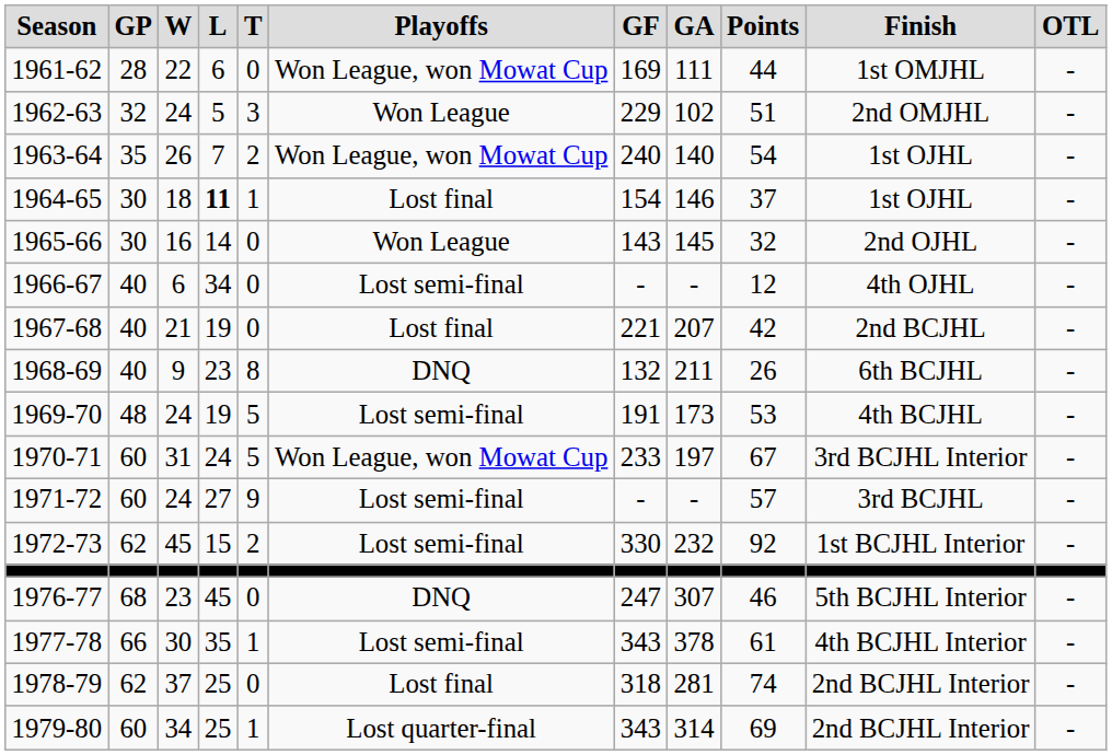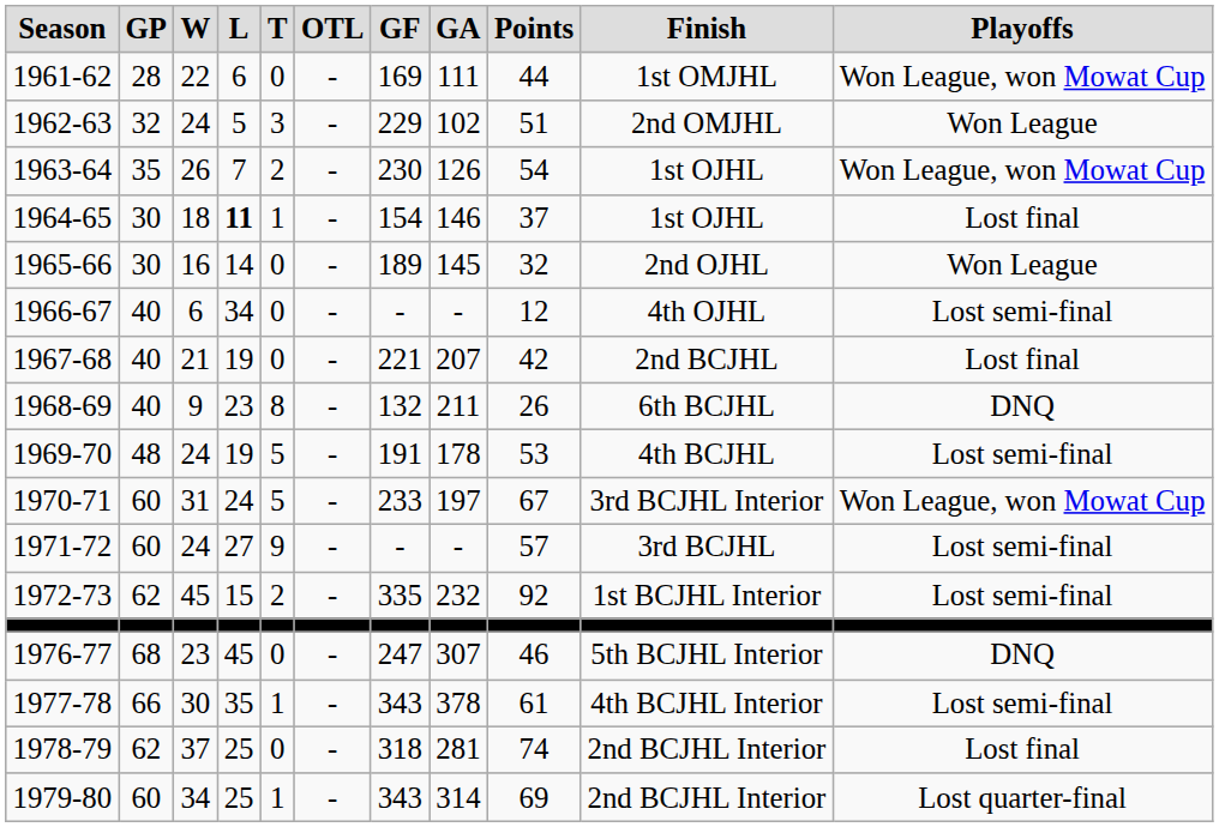 <table class="wikitable">
 <tr align="center"  bgcolor="#dddddd">
 <td><strong>Season</strong></td>
 <td><strong>GP </strong></td>
 <td><strong> W </strong></td>
 <td><strong> L </strong></td>
 <td><strong> T </strong></td>
-<td><strong>Playoffs</strong></td>
+<td><strong>OTL</strong></td>
 <td><strong>GF </strong></td>
 <td><strong>GA </strong></td>
 <td><strong>Points</strong></td>
 <td><strong>Finish</strong></td>
-<td><strong>OTL</strong></td>
+<td><strong>Playoffs</strong></td>
 </tr>
 <tr align="center">
 <td>1961-62</td>
 <td>28</td>
 <td>22</td>
 <td>6</td>
 <td>0</td>
-<td>Won League, won <a href='#'>Mowat Cup</a></td>
+<td>-</td>
 <td>169</td>
 <td>111</td>
 <td>44</td>
 <td>1st OMJHL</td>
-<td>-</td>
+<td>Won League, won <a href='#'>Mowat Cup</a></td>
 </tr>
 <tr align="center">
 <td>1962-63</td>
 <td>32</td>
 <td>24</td>
 <td>5</td>
 <td>3</td>
-<td>Won League</td>
+<td>-</td>
 <td>229</td>
 <td>102</td>
 <td>51</td>
 <td>2nd OMJHL</td>
-<td>-</td>
+<td>Won League</td>
 </tr>
 <tr align="center">
 <td>1963-64</td>
 <td>35</td>
 <td>26</td>
 <td>7</td>
 <td>2</td>
-<td>Won League, won <a href='#'>Mowat Cup</a></td>
-<td>240</td>
-<td>140</td>
+<td>-</td>
+<td>230</td>
+<td>126</td>
 <td>54</td>
 <td>1st OJHL</td>
-<td>-</td>
+<td>Won League, won <a href='#'>Mowat Cup</a></td>
 </tr>
 <tr align="center">
 <td>1964-65</td>
 <td>30</td>
 <td>18</td>
 <td><strong>11</strong></td>
 <td>1</td>
-<td>Lost final</td>
+<td>-</td>
 <td>154</td>
 <td>146</td>
 <td>37</td>
 <td>1st OJHL</td>
-<td>-</td>
+<td>Lost final</td>
 </tr>
 <tr align="center">
 <td>1965-66</td>
 <td>30</td>
 <td>16</td>
 <td>14</td>
 <td>0</td>
-<td>Won League</td>
-<td>143</td>
+<td>-</td>
+<td>189</td>
 <td>145</td>
 <td>32</td>
 <td>2nd OJHL</td>
-<td>-</td>
+<td>Won League</td>
 </tr>
 <tr align="center">
 <td>1966-67</td>
 <td>40</td>
 <td>6</td>
 <td>34</td>
 <td>0</td>
-<td>Lost semi-final</td>
+<td>-</td>
 <td>-</td>
 <td>-</td>
 <td>12</td>
 <td>4th OJHL</td>
-<td>-</td>
+<td>Lost semi-final</td>
 </tr>
 <tr align="center">
 <td>1967-68</td>
 <td>40</td>
 <td>21</td>
 <td>19</td>
 <td>0</td>
-<td>Lost final</td>
+<td>-</td>
 <td>221</td>
 <td>207</td>
 <td>42</td>
 <td>2nd BCJHL</td>
-<td>-</td>
+<td>Lost final</td>
 </tr>
 <tr align="center">
 <td>1968-69</td>
 <td>40</td>
 <td>9</td>
 <td>23</td>
 <td>8</td>
-<td>DNQ</td>
+<td>-</td>
 <td>132</td>
 <td>211</td>
 <td>26</td>
 <td>6th BCJHL</td>
-<td>-</td>
+<td>DNQ</td>
 </tr>
 <tr align="center">
 <td>1969-70</td>
 <td>48</td>
 <td>24</td>
 <td>19</td>
 <td>5</td>
-<td>Lost semi-final</td>
+<td>-</td>
 <td>191</td>
-<td>173</td>
+<td>178</td>
 <td>53</td>
 <td>4th BCJHL</td>
-<td>-</td>
+<td>Lost semi-final</td>
 </tr>
 <tr align="center">
 <td>1970-71</td>
 <td>60</td>
 <td>31</td>
 <td>24</td>
 <td>5</td>
-<td>Won League, won <a href='#'>Mowat Cup</a></td>
+<td>-</td>
 <td>233</td>
 <td>197</td>
 <td>67</td>
 <td>3rd BCJHL Interior</td>
-<td>-</td>
+<td>Won League, won <a href='#'>Mowat Cup</a></td>
 </tr>
 <tr align="center">
 <td>1971-72</td>
 <td>60</td>
 <td>24</td>
 <td>27</td>
 <td>9</td>
-<td>Lost semi-final</td>
+<td>-</td>
 <td>-</td>
 <td>-</td>
 <td>57</td>
 <td>3rd BCJHL</td>
-<td>-</td>
+<td>Lost semi-final</td>
 </tr>
 <tr align="center">
 <td>1972-73</td>
 <td>62</td>
 <td>45</td>
 <td>15</td>
 <td>2</td>
-<td>Lost semi-final</td>
-<td>330</td>
+<td>-</td>
+<td>335</td>
 <td>232</td>
 <td>92</td>
 <td>1st BCJHL Interior</td>
-<td>-</td>
+<td>Lost semi-final</td>
 </tr>
 <tr align="center"  bgcolor="#000000">
 <td></td>
 <td></td>
 <td></td>
 <td></td>
 <td></td>
 <td></td>
 <td></td>
 <td></td>
 <td></td>
 <td></td>
 <td></td>
 </tr>
 <tr align="center">
 <td>1976-77</td>
 <td>68</td>
 <td>23</td>
 <td>45</td>
 <td>0</td>
-<td>DNQ</td>
+<td>-</td>
 <td>247</td>
 <td>307</td>
 <td>46</td>
 <td>5th BCJHL Interior</td>
-<td>-</td>
+<td>DNQ</td>
 </tr>
 <tr align="center">
 <td>1977-78</td>
 <td>66</td>
 <td>30</td>
 <td>35</td>
 <td>1</td>
-<td>Lost semi-final</td>
+<td>-</td>
 <td>343</td>
 <td>378</td>
 <td>61</td>
 <td>4th BCJHL Interior</td>
-<td>-</td>
+<td>Lost semi-final</td>
 </tr>
 <tr align="center">
 <td>1978-79</td>
 <td>62</td>
 <td>37</td>
 <td>25</td>
 <td>0</td>
-<td>Lost final</td>
+<td>-</td>
 <td>318</td>
 <td>281</td>
 <td>74</td>
 <td>2nd BCJHL Interior</td>
-<td>-</td>
+<td>Lost final</td>
 </tr>
 <tr align="center">
 <td>1979-80</td>
 <td>60</td>
 <td>34</td>
 <td>25</td>
 <td>1</td>
-<td>Lost quarter-final</td>
+<td>-</td>
 <td>343</td>
 <td>314</td>
 <td>69</td>
 <td>2nd BCJHL Interior</td>
-<td>-</td>
+<td>Lost quarter-final</td>
 </tr>
 </table>
